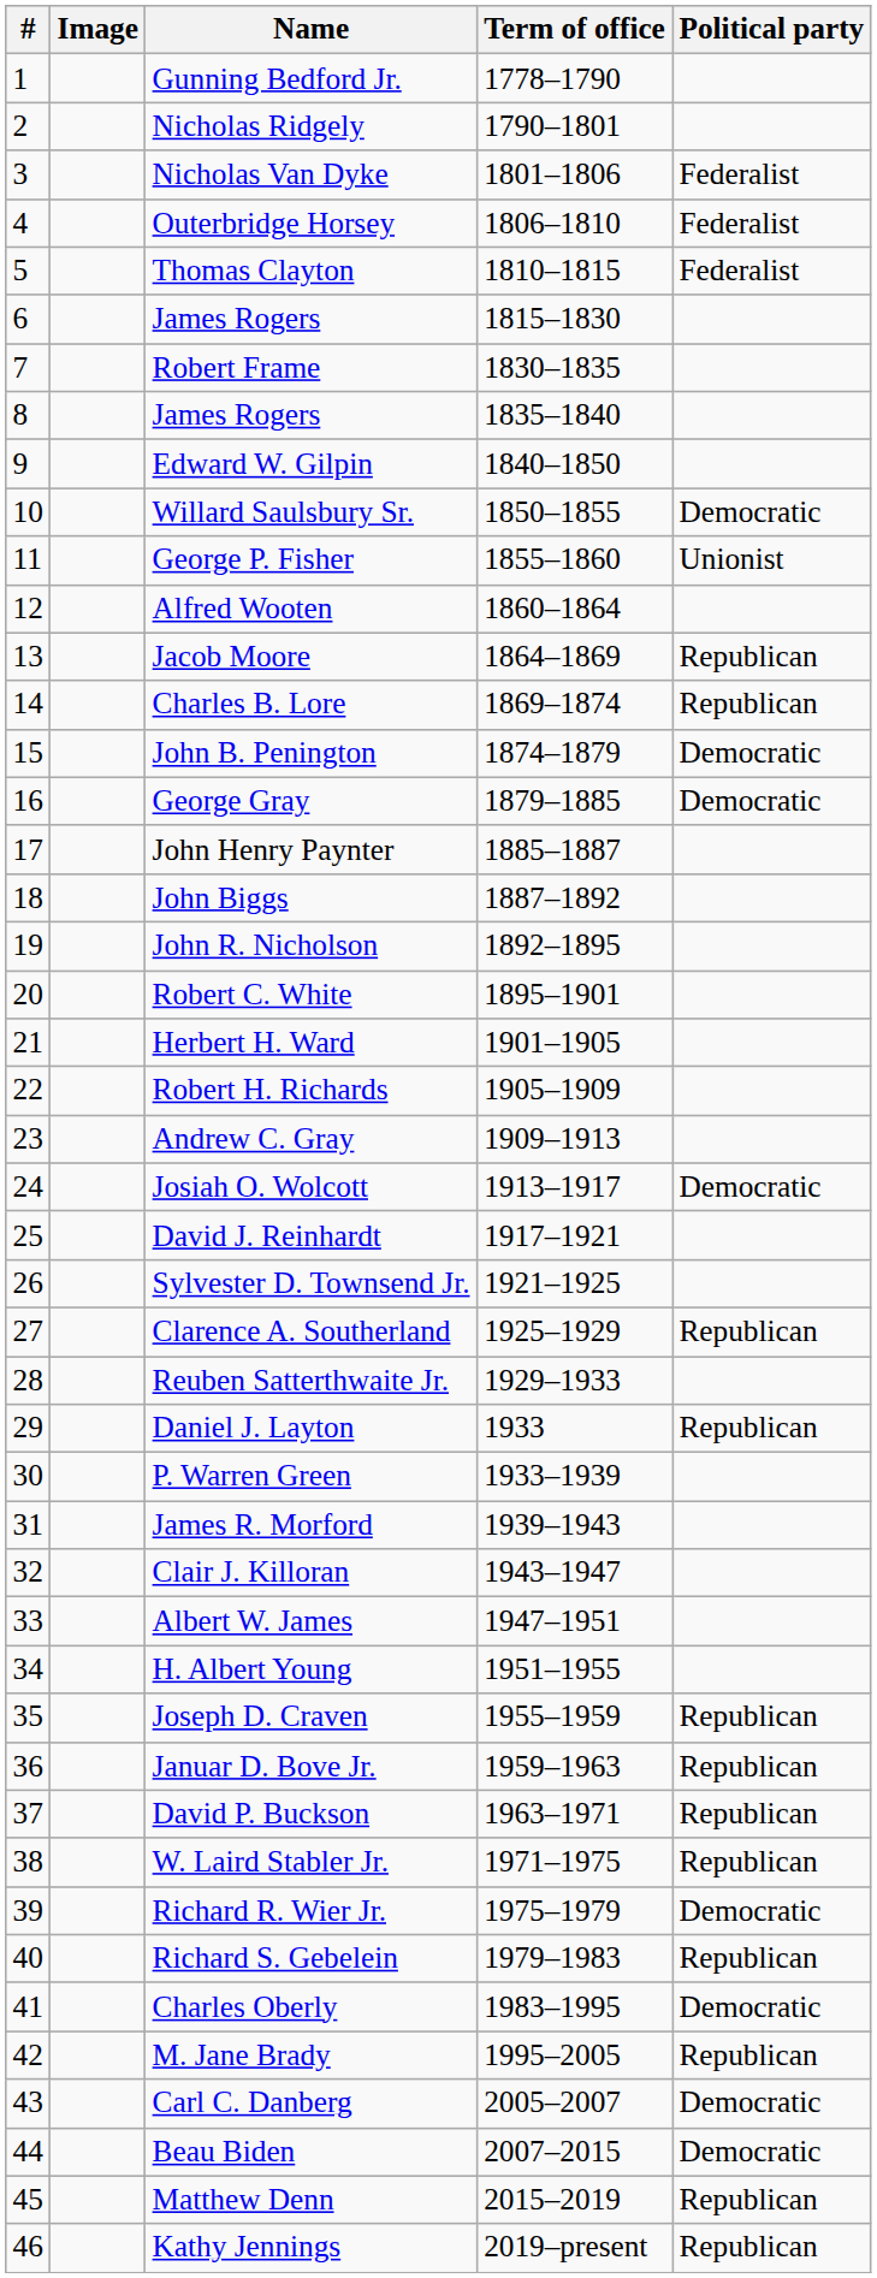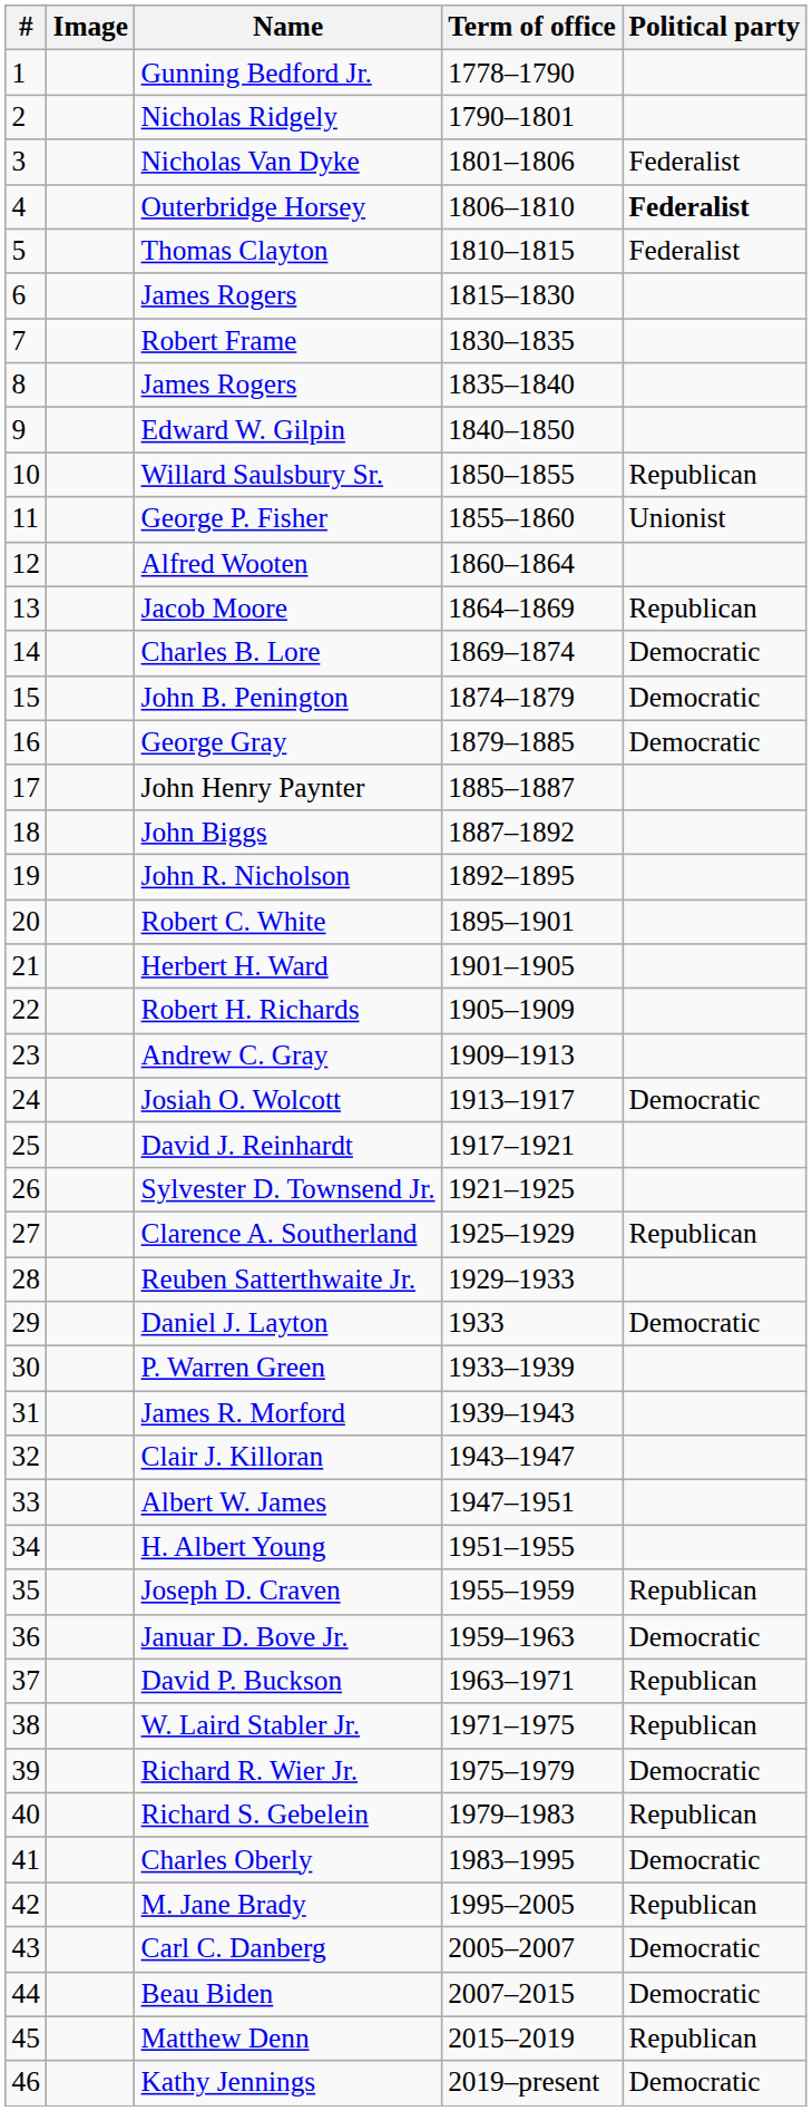 <table class="wikitable">
 <tr>
 <th>#</th>
 <th>Image</th>
 <th>Name</th>
 <th>Term of office</th>
 <th>Political party</th>
 </tr>
 <tr>
 <td>1</td>
 <td></td>
 <td><a href='#'>Gunning Bedford Jr.</a></td>
 <td>1778–1790</td>
 <td></td>
 </tr>
 <tr>
 <td>2</td>
 <td></td>
 <td><a href='#'>Nicholas Ridgely</a></td>
 <td>1790–1801</td>
 <td></td>
 </tr>
 <tr>
 <td>3</td>
 <td></td>
 <td><a href='#'>Nicholas Van Dyke</a></td>
 <td>1801–1806</td>
 <td>Federalist</td>
 </tr>
 <tr>
 <td>4</td>
 <td></td>
 <td><a href='#'>Outerbridge Horsey</a></td>
 <td>1806–1810</td>
-<td>Federalist</td>
+<td><strong>Federalist</strong></td>
 </tr>
 <tr>
 <td>5</td>
 <td></td>
 <td><a href='#'>Thomas Clayton</a></td>
 <td>1810–1815</td>
 <td>Federalist</td>
 </tr>
 <tr>
 <td>6</td>
 <td></td>
 <td><a href='#'>James Rogers</a></td>
 <td>1815–1830</td>
 <td></td>
 </tr>
 <tr>
 <td>7</td>
 <td></td>
 <td><a href='#'>Robert Frame</a></td>
 <td>1830–1835</td>
 <td></td>
 </tr>
 <tr>
 <td>8</td>
 <td></td>
 <td><a href='#'>James Rogers</a></td>
 <td>1835–1840</td>
 <td></td>
 </tr>
 <tr>
 <td>9</td>
 <td></td>
 <td><a href='#'>Edward W. Gilpin</a></td>
 <td>1840–1850</td>
 <td></td>
 </tr>
 <tr>
 <td>10</td>
 <td></td>
 <td><a href='#'>Willard Saulsbury Sr.</a></td>
 <td>1850–1855</td>
-<td>Democratic</td>
+<td>Republican</td>
 </tr>
 <tr>
 <td>11</td>
 <td></td>
 <td><a href='#'>George P. Fisher</a></td>
 <td>1855–1860</td>
 <td>Unionist</td>
 </tr>
 <tr>
 <td>12</td>
 <td></td>
 <td><a href='#'>Alfred Wooten</a></td>
 <td>1860–1864</td>
 <td></td>
 </tr>
 <tr>
 <td>13</td>
 <td></td>
 <td><a href='#'>Jacob Moore</a></td>
 <td>1864–1869</td>
 <td>Republican</td>
 </tr>
 <tr>
 <td>14</td>
 <td></td>
 <td><a href='#'>Charles B. Lore</a></td>
 <td>1869–1874</td>
-<td>Republican</td>
+<td>Democratic</td>
 </tr>
 <tr>
 <td>15</td>
 <td></td>
 <td><a href='#'>John B. Penington</a></td>
 <td>1874–1879</td>
 <td>Democratic</td>
 </tr>
 <tr>
 <td>16</td>
 <td></td>
 <td><a href='#'>George Gray</a></td>
 <td>1879–1885</td>
 <td>Democratic</td>
 </tr>
 <tr>
 <td>17</td>
 <td></td>
 <td>John Henry Paynter</td>
 <td>1885–1887</td>
 <td></td>
 </tr>
 <tr>
 <td>18</td>
 <td></td>
 <td><a href='#'>John Biggs</a></td>
 <td>1887–1892</td>
 <td></td>
 </tr>
 <tr>
 <td>19</td>
 <td></td>
 <td><a href='#'>John R. Nicholson</a></td>
 <td>1892–1895</td>
 <td></td>
 </tr>
 <tr>
 <td>20</td>
 <td></td>
 <td><a href='#'>Robert C. White</a></td>
 <td>1895–1901</td>
 <td></td>
 </tr>
 <tr>
 <td>21</td>
 <td></td>
 <td><a href='#'>Herbert H. Ward</a></td>
 <td>1901–1905</td>
 <td></td>
 </tr>
 <tr>
 <td>22</td>
 <td></td>
 <td><a href='#'>Robert H. Richards</a></td>
 <td>1905–1909</td>
 <td></td>
 </tr>
 <tr>
 <td>23</td>
 <td></td>
 <td><a href='#'>Andrew C. Gray</a></td>
 <td>1909–1913</td>
 <td></td>
 </tr>
 <tr>
 <td>24</td>
 <td></td>
 <td><a href='#'>Josiah O. Wolcott</a></td>
 <td>1913–1917</td>
 <td>Democratic</td>
 </tr>
 <tr>
 <td>25</td>
 <td></td>
 <td><a href='#'>David J. Reinhardt</a></td>
 <td>1917–1921</td>
 <td></td>
 </tr>
 <tr>
 <td>26</td>
 <td></td>
 <td><a href='#'>Sylvester D. Townsend Jr.</a></td>
 <td>1921–1925</td>
 <td></td>
 </tr>
 <tr>
 <td>27</td>
 <td></td>
 <td><a href='#'>Clarence A. Southerland</a></td>
 <td>1925–1929</td>
 <td>Republican</td>
 </tr>
 <tr>
 <td>28</td>
 <td></td>
 <td><a href='#'>Reuben Satterthwaite Jr.</a></td>
 <td>1929–1933</td>
 <td></td>
 </tr>
 <tr>
 <td>29</td>
 <td></td>
 <td><a href='#'>Daniel J. Layton</a></td>
 <td>1933</td>
-<td>Republican</td>
+<td>Democratic</td>
 </tr>
 <tr>
 <td>30</td>
 <td></td>
 <td><a href='#'>P. Warren Green</a></td>
 <td>1933–1939</td>
 <td></td>
 </tr>
 <tr>
 <td>31</td>
 <td></td>
 <td><a href='#'>James R. Morford</a></td>
 <td>1939–1943</td>
 <td></td>
 </tr>
 <tr>
 <td>32</td>
 <td></td>
 <td><a href='#'>Clair J. Killoran</a></td>
 <td>1943–1947</td>
 <td></td>
 </tr>
 <tr>
 <td>33</td>
 <td></td>
 <td><a href='#'>Albert W. James</a></td>
 <td>1947–1951</td>
 <td></td>
 </tr>
 <tr>
 <td>34</td>
 <td></td>
 <td><a href='#'>H. Albert Young</a></td>
 <td>1951–1955</td>
 <td></td>
 </tr>
 <tr>
 <td>35</td>
 <td></td>
 <td><a href='#'>Joseph D. Craven</a></td>
 <td>1955–1959</td>
 <td>Republican</td>
 </tr>
 <tr>
 <td>36</td>
 <td></td>
 <td><a href='#'>Januar D. Bove Jr.</a></td>
 <td>1959–1963</td>
-<td>Republican</td>
+<td>Democratic</td>
 </tr>
 <tr>
 <td>37</td>
 <td></td>
 <td><a href='#'>David P. Buckson</a></td>
 <td>1963–1971</td>
 <td>Republican</td>
 </tr>
 <tr>
 <td>38</td>
 <td></td>
 <td><a href='#'>W. Laird Stabler Jr.</a></td>
 <td>1971–1975</td>
 <td>Republican</td>
 </tr>
 <tr>
 <td>39</td>
 <td></td>
 <td><a href='#'>Richard R. Wier Jr.</a></td>
 <td>1975–1979</td>
 <td>Democratic</td>
 </tr>
 <tr>
 <td>40</td>
 <td></td>
 <td><a href='#'>Richard S. Gebelein</a></td>
 <td>1979–1983</td>
 <td>Republican</td>
 </tr>
 <tr>
 <td>41</td>
 <td></td>
 <td><a href='#'>Charles Oberly</a></td>
 <td>1983–1995</td>
 <td>Democratic</td>
 </tr>
 <tr>
 <td>42</td>
 <td></td>
 <td><a href='#'>M. Jane Brady</a></td>
 <td>1995–2005</td>
 <td>Republican</td>
 </tr>
 <tr>
 <td>43</td>
 <td></td>
 <td><a href='#'>Carl C. Danberg</a></td>
 <td>2005–2007</td>
 <td>Democratic</td>
 </tr>
 <tr>
 <td>44</td>
 <td></td>
 <td><a href='#'>Beau Biden</a></td>
 <td>2007–2015</td>
 <td>Democratic</td>
 </tr>
 <tr>
 <td>45</td>
 <td></td>
 <td><a href='#'>Matthew Denn</a></td>
 <td>2015–2019</td>
 <td>Republican</td>
 </tr>
 <tr>
 <td>46</td>
 <td></td>
 <td><a href='#'>Kathy Jennings</a></td>
 <td>2019–present</td>
-<td>Republican</td>
+<td>Democratic</td>
 </tr>
 </table>
